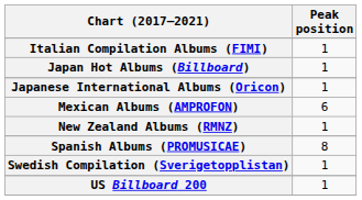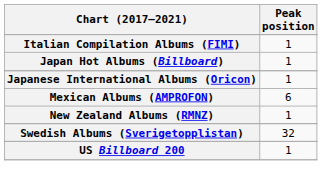 <table class="wikitable sortable plainrowheaders" style="text-align:center">
 <tr>
 <th scope="col">Chart (2017–2021)</th>
 <th scope="col">Peak<br> position</th>
 </tr>
 <tr>
 </tr>
 <tr>
 </tr>
 <tr>
 </tr>
 <tr>
 </tr>
 <tr>
 </tr>
 <tr>
 </tr>
 <tr>
 </tr>
 <tr>
 </tr>
 <tr>
 </tr>
 <tr>
 </tr>
 <tr>
 </tr>
 <tr>
 </tr>
 <tr>
 </tr>
 <tr>
 </tr>
 <tr>
 <th scope="row">Italian Compilation Albums (<a href='#'>FIMI</a>)</th>
 <td>1</td>
 </tr>
 <tr>
 <th scope="row">Japan Hot Albums (<em><a href='#'>Billboard</a></em>)</th>
 <td>1</td>
 </tr>
 <tr>
 </tr>
 <tr>
 <th scope="row">Japanese International Albums (<a href='#'>Oricon</a>)</th>
 <td>1</td>
 </tr>
 <tr>
 <th scope="row">Mexican Albums (<a href='#'>AMPROFON</a>)</th>
 <td>6</td>
 </tr>
 <tr>
 <th scope="row">New Zealand Albums (<a href='#'>RMNZ</a>)</th>
 <td>1</td>
 </tr>
 <tr>
 </tr>
 <tr>
 </tr>
 <tr>
 </tr>
 <tr>
-<th scope="row">Spanish Albums (<a href='#'>PROMUSICAE</a>)</th>
-<td>8</td>
-</tr>
-<tr>
-<th scope="row">Swedish Compilation (<a href='#'>Sverigetopplistan</a>)</th>
-<td>1</td>
+<th scope="row">Swedish Albums (<a href='#'>Sverigetopplistan</a>)</th>
+<td>32</td>
 </tr>
 <tr>
 </tr>
 <tr>
 </tr>
 <tr>
 </tr>
 <tr>
 </tr>
 <tr>
 <th scope="row">US <a href='#'><em>Billboard</em> 200</a></th>
 <td>1</td>
 </tr>
 <tr>
 </tr>
 </table>
